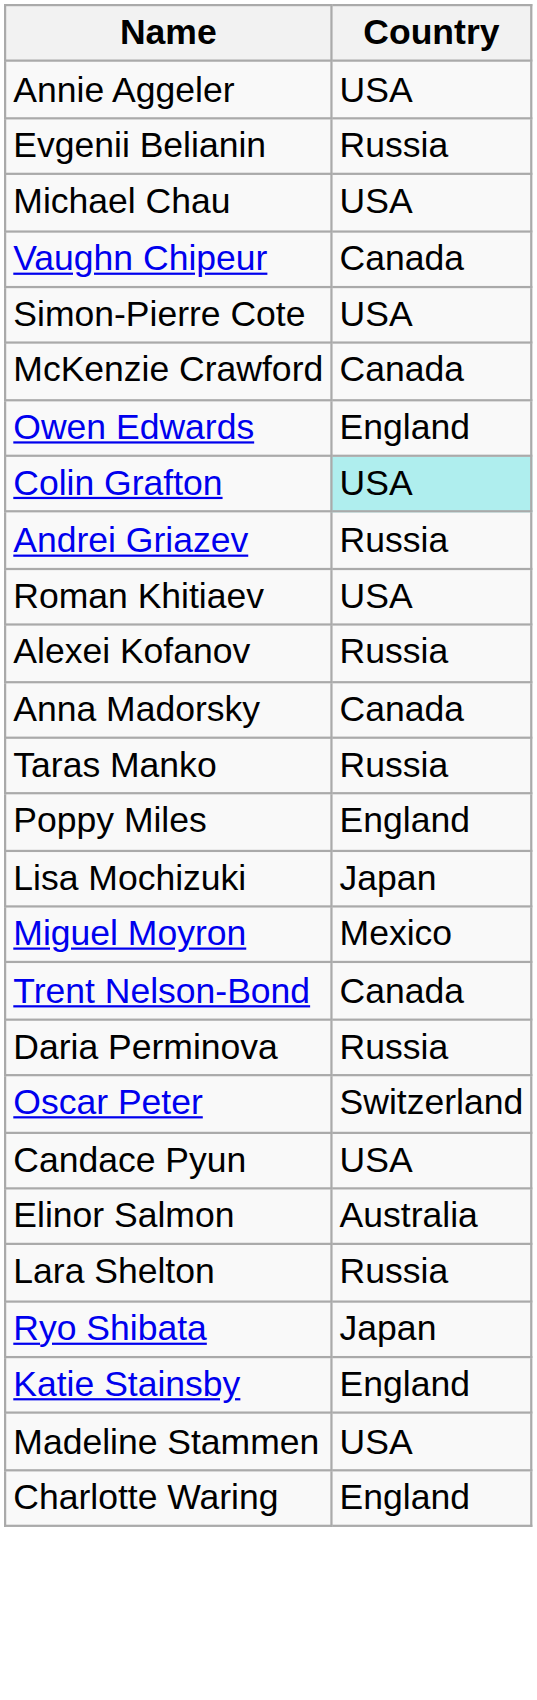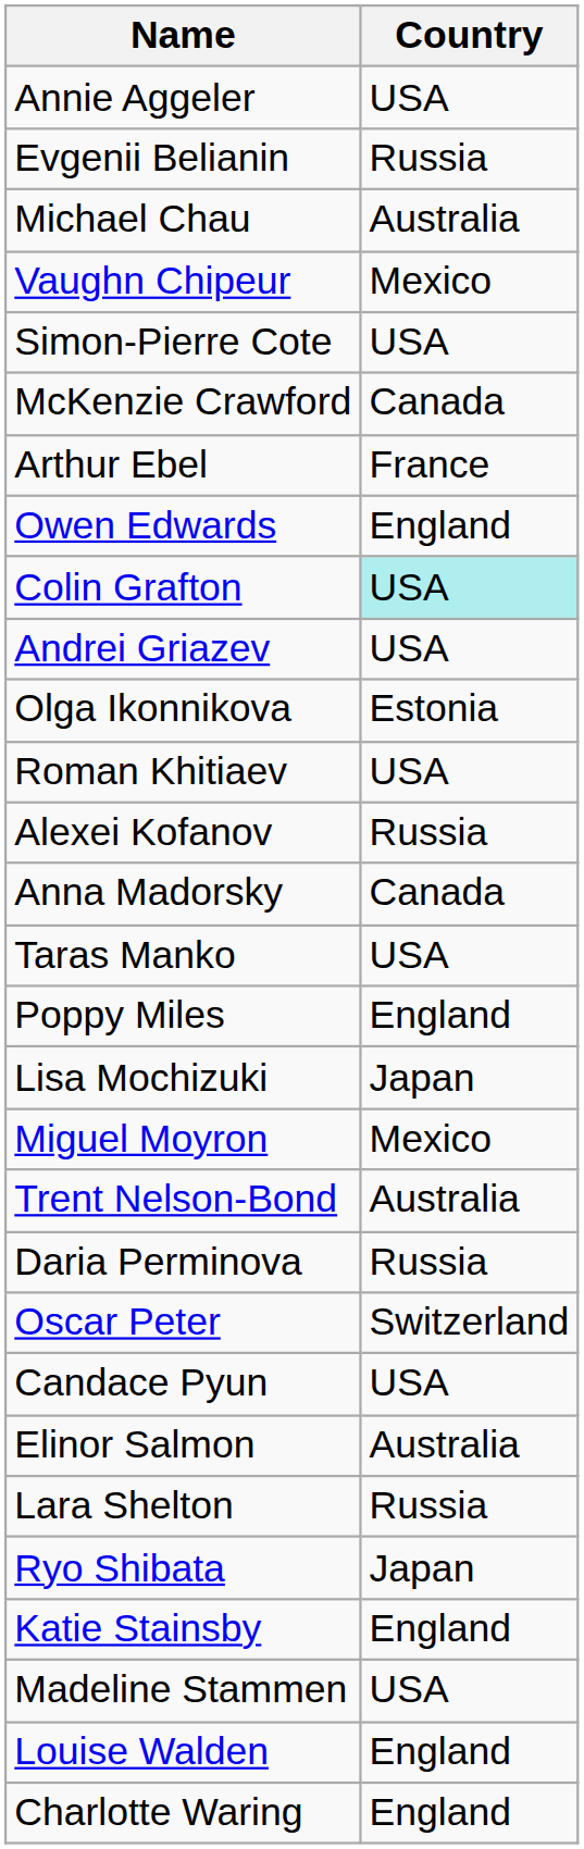 <table class="wikitable">
 <tr>
 <th>Name</th>
 <th>Country</th>
 </tr>
 <tr>
 <td>Annie Aggeler</td>
 <td>USA</td>
 </tr>
 <tr>
 <td>Evgenii Belianin</td>
 <td>Russia</td>
 </tr>
 <tr>
 <td>Michael Chau</td>
-<td>USA</td>
+<td>Australia</td>
 </tr>
 <tr>
 <td><a href='#'>Vaughn Chipeur</a></td>
-<td>Canada</td>
+<td>Mexico</td>
 </tr>
 <tr>
 <td>Simon-Pierre Cote</td>
 <td>USA</td>
 </tr>
 <tr>
 <td>McKenzie Crawford</td>
 <td>Canada</td>
+</tr>
+<tr>
+<td>Arthur Ebel</td>
+<td>France</td>
 </tr>
 <tr>
 <td><a href='#'>Owen Edwards</a></td>
 <td>England</td>
 </tr>
 <tr>
 <td><a href='#'>Colin Grafton</a></td>
 <td style="background: paleturquoise;">USA</td>
 </tr>
 <tr>
 <td><a href='#'>Andrei Griazev</a></td>
-<td>Russia</td>
+<td>USA</td>
+</tr>
+<tr>
+<td>Olga Ikonnikova</td>
+<td>Estonia</td>
 </tr>
 <tr>
 <td>Roman Khitiaev</td>
 <td>USA</td>
 </tr>
 <tr>
 <td>Alexei Kofanov</td>
 <td>Russia</td>
 </tr>
 <tr>
 <td>Anna Madorsky</td>
 <td>Canada</td>
 </tr>
 <tr>
 <td>Taras Manko</td>
-<td>Russia</td>
+<td>USA</td>
 </tr>
 <tr>
 <td>Poppy Miles</td>
 <td>England</td>
 </tr>
 <tr>
 <td>Lisa Mochizuki</td>
 <td>Japan</td>
 </tr>
 <tr>
 <td><a href='#'>Miguel Moyron</a></td>
 <td>Mexico</td>
 </tr>
 <tr>
 <td><a href='#'>Trent Nelson-Bond</a></td>
-<td>Canada</td>
+<td>Australia</td>
 </tr>
 <tr>
 <td>Daria Perminova</td>
 <td>Russia</td>
 </tr>
 <tr>
 <td><a href='#'>Oscar Peter</a></td>
 <td>Switzerland</td>
 </tr>
 <tr>
 <td>Candace Pyun</td>
 <td>USA</td>
 </tr>
 <tr>
 <td>Elinor Salmon</td>
 <td>Australia</td>
 </tr>
 <tr>
 <td>Lara Shelton</td>
 <td>Russia</td>
 </tr>
 <tr>
 <td><a href='#'>Ryo Shibata</a></td>
 <td>Japan</td>
 </tr>
 <tr>
 <td><a href='#'>Katie Stainsby</a></td>
 <td>England</td>
 </tr>
 <tr>
 <td>Madeline Stammen</td>
 <td>USA</td>
 </tr>
 <tr>
+<td><a href='#'>Louise Walden</a></td>
+<td>England</td>
+</tr>
+<tr>
 <td>Charlotte Waring</td>
 <td>England</td>
 </tr>
 </table>
